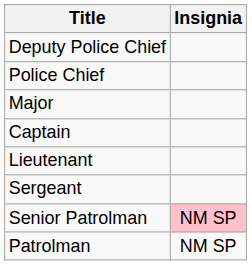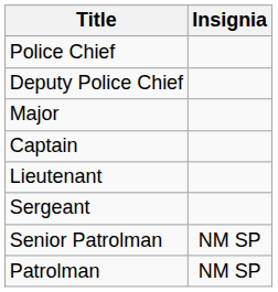 <table class="wikitable">
 <tr>
 <th>Title</th>
 <th>Insignia</th>
 </tr>
 <tr>
-<td>Deputy Police Chief</td>
+<td>Police Chief</td>
 <td></td>
 </tr>
 <tr>
-<td>Police Chief</td>
+<td>Deputy Police Chief</td>
 <td></td>
 </tr>
 <tr>
 <td>Major</td>
 <td></td>
 </tr>
 <tr>
 <td>Captain</td>
 <td></td>
 </tr>
 <tr>
 <td>Lieutenant</td>
 <td></td>
 </tr>
 <tr>
 <td>Sergeant</td>
 <td></td>
 </tr>
 <tr>
 <td>Senior Patrolman</td>
-<td style="background: pink; text-align: center;"><span>NM SP</span></td>
+<td style="text-align: center;"><span>NM SP</span></td>
 </tr>
 <tr>
 <td>Patrolman</td>
 <td style="text-align: center;"><span>NM SP</span></td>
 </tr>
 </table>
